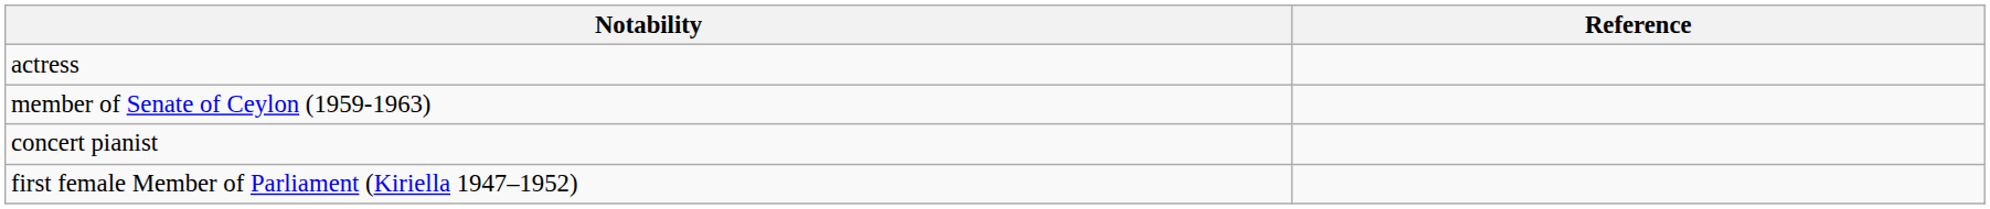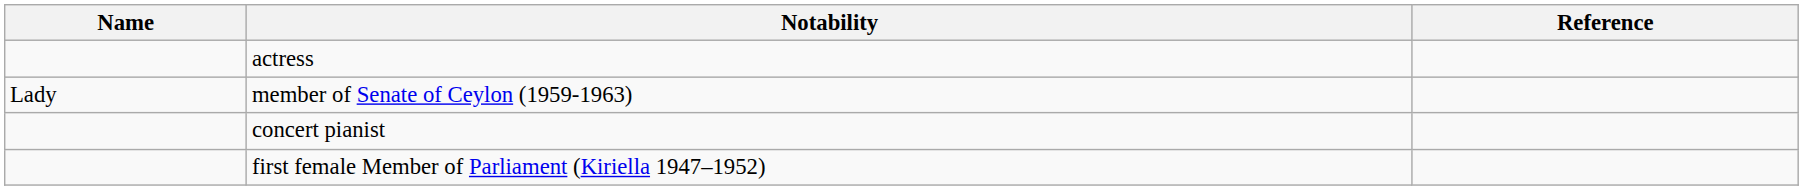 <table class="wikitable sortable" style="width:100%">
 <tr>
+<th style="width:*;">Name</th>
 <th style="width:65%;" class="unsortable">Notability</th>
 <th style="width:*;" class="unsortable">Reference</th>
 </tr>
 <tr>
+<td></td>
 <td>actress</td>
 <td style="text-align:center;"></td>
 </tr>
 <tr>
+<td>Lady </td>
 <td>member of <a href='#'>Senate of Ceylon</a> (1959-1963)</td>
 <td style="text-align:center;"></td>
 </tr>
 <tr>
+<td></td>
 <td>concert pianist</td>
 <td style="text-align:center;"></td>
 </tr>
 <tr>
+<td></td>
 <td>first female Member of <a href='#'>Parliament</a> (<a href='#'>Kiriella</a> 1947–1952)</td>
 <td style="text-align:center;"></td>
 </tr>
 </table>
